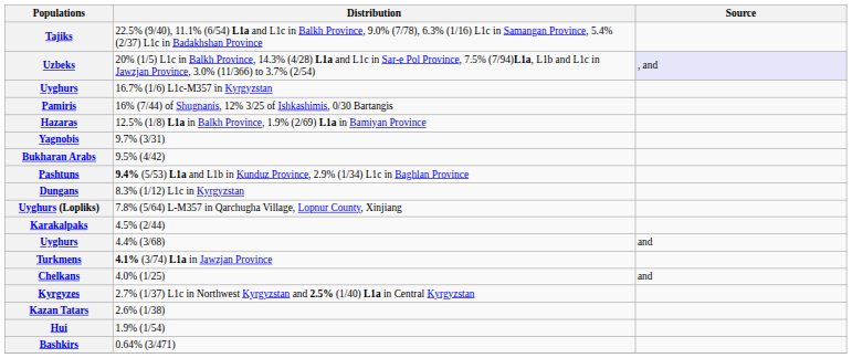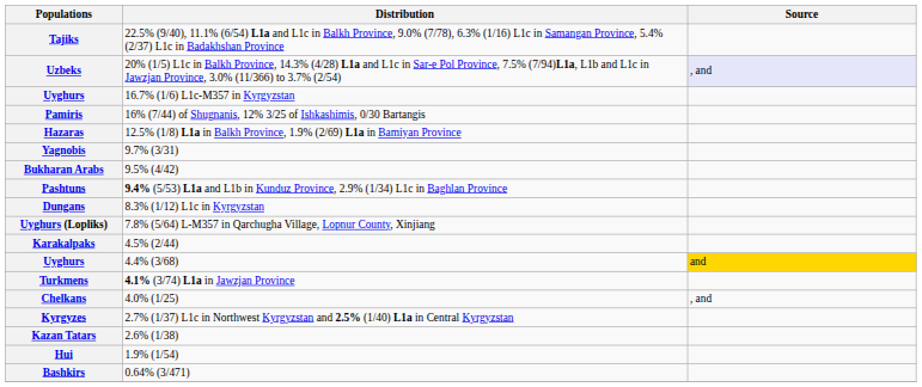 <table class="wikitable sortable" style="text-align:left; font-size: 90%">
 <tr>
 <th style="width:10em;">Populations</th>
 <th style="width:50em;">Distribution</th>
 <th style="width:20em;">Source</th>
 </tr>
 <tr>
 <th><a href='#'>Tajiks</a></th>
 <td>22.5% (9/40), 11.1% (6/54) <strong>L1a</strong> and L1c in <a href='#'>Balkh Province</a>, 9.0% (7/78), 6.3% (1/16) L1c in <a href='#'>Samangan Province</a>, 5.4% (2/37) L1c in <a href='#'>Badakhshan Province</a></td>
 <td></td>
 </tr>
 <tr>
 <th><a href='#'>Uzbeks</a></th>
 <td>20% (1/5) L1c in <a href='#'>Balkh Province</a>, 14.3% (4/28) <strong>L1a</strong> and L1c in <a href='#'>Sar-e Pol Province</a>, 7.5% (7/94)<strong>L1a</strong>, L1b and L1c in <a href='#'>Jawzjan Province</a>, 3.0% (11/366) to 3.7% (2/54)</td>
 <td style="background: lavender;">,  and </td>
 </tr>
 <tr>
 <th><a href='#'>Uyghurs</a></th>
 <td>16.7% (1/6) L1c-M357 in <a href='#'>Kyrgyzstan</a></td>
 <td></td>
 </tr>
 <tr>
 <th><a href='#'>Pamiris</a></th>
 <td>16% (7/44) of <a href='#'>Shugnanis</a>, 12% 3/25 of <a href='#'>Ishkashimis</a>, 0/30 Bartangis</td>
 <td></td>
 </tr>
 <tr>
 <th><a href='#'>Hazaras</a></th>
 <td>12.5% (1/8) <strong>L1a</strong> in <a href='#'>Balkh Province</a>, 1.9% (2/69) <strong>L1a</strong> in <a href='#'>Bamiyan Province</a></td>
 <td></td>
 </tr>
 <tr>
 <th><a href='#'>Yagnobis</a></th>
 <td>9.7% (3/31)</td>
 <td></td>
 </tr>
 <tr>
 <th><a href='#'>Bukharan Arabs</a></th>
 <td>9.5% (4/42)</td>
 <td></td>
 </tr>
 <tr>
 <th><a href='#'>Pashtuns</a></th>
 <td><strong>9.4%</strong> (5/53) <strong>L1a</strong> and L1b in <a href='#'>Kunduz Province</a>, 2.9% (1/34) L1c in <a href='#'>Baghlan Province</a></td>
 <td></td>
 </tr>
 <tr>
 <th><a href='#'>Dungans</a></th>
 <td>8.3% (1/12) L1c in <a href='#'>Kyrgyzstan</a></td>
 <td></td>
 </tr>
 <tr>
 <th><a href='#'>Uyghurs</a> (Lopliks)</th>
 <td>7.8% (5/64) L-M357 in Qarchugha Village, <a href='#'>Lopnur County</a>, Xinjiang</td>
 <td></td>
 </tr>
 <tr>
 <th><a href='#'>Karakalpaks</a></th>
 <td>4.5% (2/44)</td>
 <td></td>
 </tr>
 <tr>
 <th><a href='#'>Uyghurs</a></th>
 <td>4.4% (3/68)</td>
-<td> and </td>
+<td style="background: gold;"> and </td>
 </tr>
 <tr>
 <th><a href='#'>Turkmens</a></th>
 <td><strong>4.1%</strong> (3/74) <strong>L1a</strong> in <a href='#'>Jawzjan Province</a></td>
 <td></td>
 </tr>
 <tr>
 <th><a href='#'>Chelkans</a></th>
 <td>4.0% (1/25)</td>
-<td> and </td>
+<td>,  and </td>
 </tr>
 <tr>
 <th><a href='#'>Kyrgyzes</a></th>
 <td>2.7% (1/37) L1c in Northwest <a href='#'>Kyrgyzstan</a> and <strong>2.5%</strong> (1/40) <strong>L1a</strong> in Central <a href='#'>Kyrgyzstan</a></td>
 <td></td>
 </tr>
 <tr>
 <th><a href='#'>Kazan Tatars</a></th>
 <td>2.6% (1/38)</td>
 <td></td>
 </tr>
 <tr>
 <th><a href='#'>Hui</a></th>
 <td>1.9% (1/54)</td>
 <td></td>
 </tr>
 <tr>
 <th><a href='#'>Bashkirs</a></th>
 <td>0.64% (3/471)</td>
 <td></td>
 </tr>
 <tr>
 </tr>
 </table>
